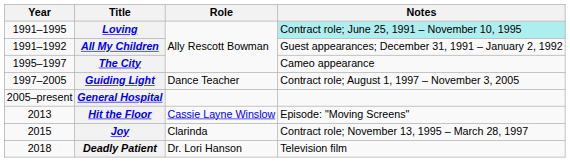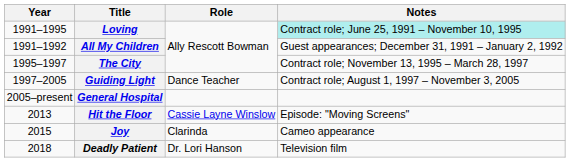 <table class="wikitable sortable plainrowheaders">
 <tr>
 <th scope="col">Year</th>
 <th scope="col">Title</th>
 <th scope="col">Role</th>
 <th scope="col" class="unsortable">Notes</th>
 </tr>
 <tr>
 <td style="text-align:center;">1991–1995</td>
 <th scope="row"><em><a href='#'>Loving</a></em></th>
 <td rowspan="3">Ally Rescott Bowman</td>
 <td style="background: paleturquoise;">Contract role; June 25, 1991 – November 10, 1995</td>
 </tr>
 <tr>
 <td style="text-align:center;">1991–1992</td>
 <th scope="row"><em><a href='#'>All My Children</a></em></th>
 <td>Guest appearances; December 31, 1991 – January 2, 1992</td>
 </tr>
 <tr>
 <td style="text-align:center;">1995–1997</td>
 <th scope="row"><em><a href='#'>The City</a></em></th>
-<td>Cameo appearance</td>
+<td>Contract role; November 13, 1995 – March 28, 1997</td>
 </tr>
 <tr>
 <td style="text-align:center;">1997–2005</td>
 <th scope="row"><em><a href='#'>Guiding Light</a></em></th>
 <td>Dance Teacher</td>
 <td>Contract role; August 1, 1997 – November 3, 2005</td>
 </tr>
 <tr>
 <td style="text-align:center;">2005–present</td>
 <th scope="row"><em><a href='#'>General Hospital</a></em></th>
 <td></td>
 <td></td>
 </tr>
 <tr>
 <td style="text-align:center;">2013</td>
 <th scope="row"><em><a href='#'>Hit the Floor</a></em></th>
 <td><a href='#'>Cassie Layne Winslow</a></td>
 <td>Episode: "Moving Screens"</td>
 </tr>
 <tr>
 <td style="text-align:center;">2015</td>
 <th scope="row"><em><a href='#'>Joy</a></em></th>
 <td>Clarinda</td>
-<td>Contract role; November 13, 1995 – March 28, 1997</td>
+<td>Cameo appearance</td>
 </tr>
 <tr>
 <td style="text-align:center;">2018</td>
 <th scope="row"><em>Deadly Patient</em></th>
 <td>Dr. Lori Hanson</td>
 <td>Television film</td>
 </tr>
 </table>
